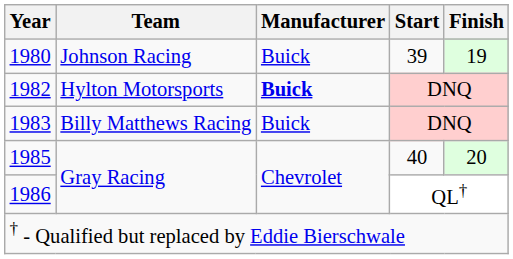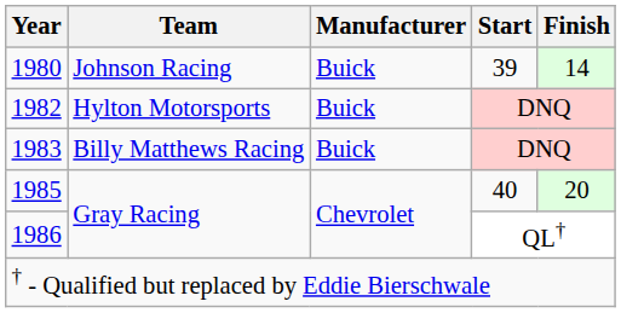 <table class="wikitable" style="font-size: 90%;">
 <tr>
 <th>Year</th>
 <th>Team</th>
 <th>Manufacturer</th>
 <th>Start</th>
 <th>Finish</th>
 </tr>
 <tr>
 <td><a href='#'>1980</a></td>
 <td><a href='#'>Johnson Racing</a></td>
 <td><a href='#'>Buick</a></td>
 <td align=center>39</td>
-<td align=center style="background:#DFFFDF;">19</td>
+<td align=center style="background:#DFFFDF;">14</td>
 </tr>
 <tr>
 <td><a href='#'>1982</a></td>
 <td><a href='#'>Hylton Motorsports</a></td>
-<td><strong><a href='#'>Buick</a></strong></td>
+<td><a href='#'>Buick</a></td>
 <td align=center colspan=2 style="background:#FFCFCF;">DNQ</td>
 </tr>
 <tr>
 <td><a href='#'>1983</a></td>
 <td><a href='#'>Billy Matthews Racing</a></td>
 <td><a href='#'>Buick</a></td>
 <td align=center colspan=2 style="background:#FFCFCF;">DNQ</td>
 </tr>
 <tr>
 <td><a href='#'>1985</a></td>
 <td rowspan=2><a href='#'>Gray Racing</a></td>
 <td rowspan=2><a href='#'>Chevrolet</a></td>
 <td align=center>40</td>
 <td align=center style="background:#DFFFDF;">20</td>
 </tr>
 <tr>
 <td><a href='#'>1986</a></td>
 <td colspan=2 align=center style="background:#FFFFFF;">QL<sup>†</sup></td>
 </tr>
 <tr>
 <td colspan=5><sup>†</sup> - Qualified but replaced by <a href='#'>Eddie Bierschwale</a></td>
 </tr>
 </table>
